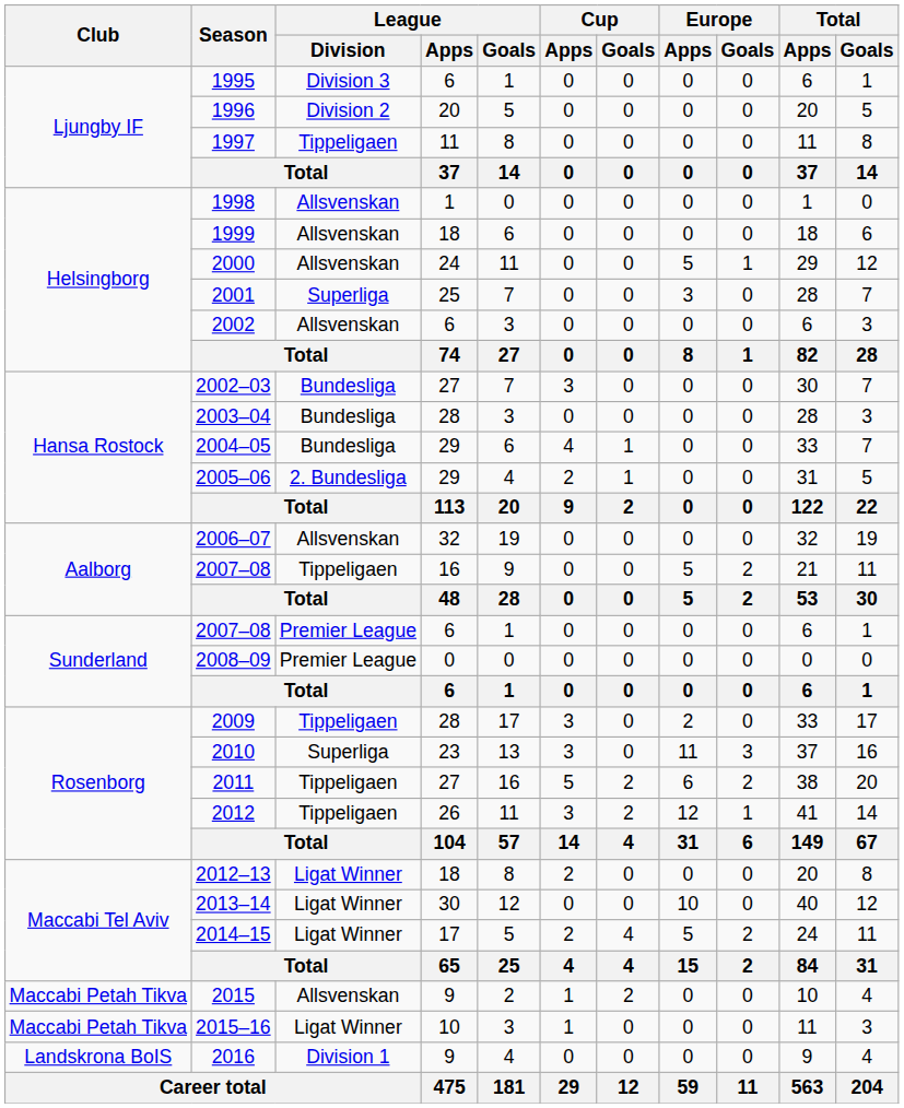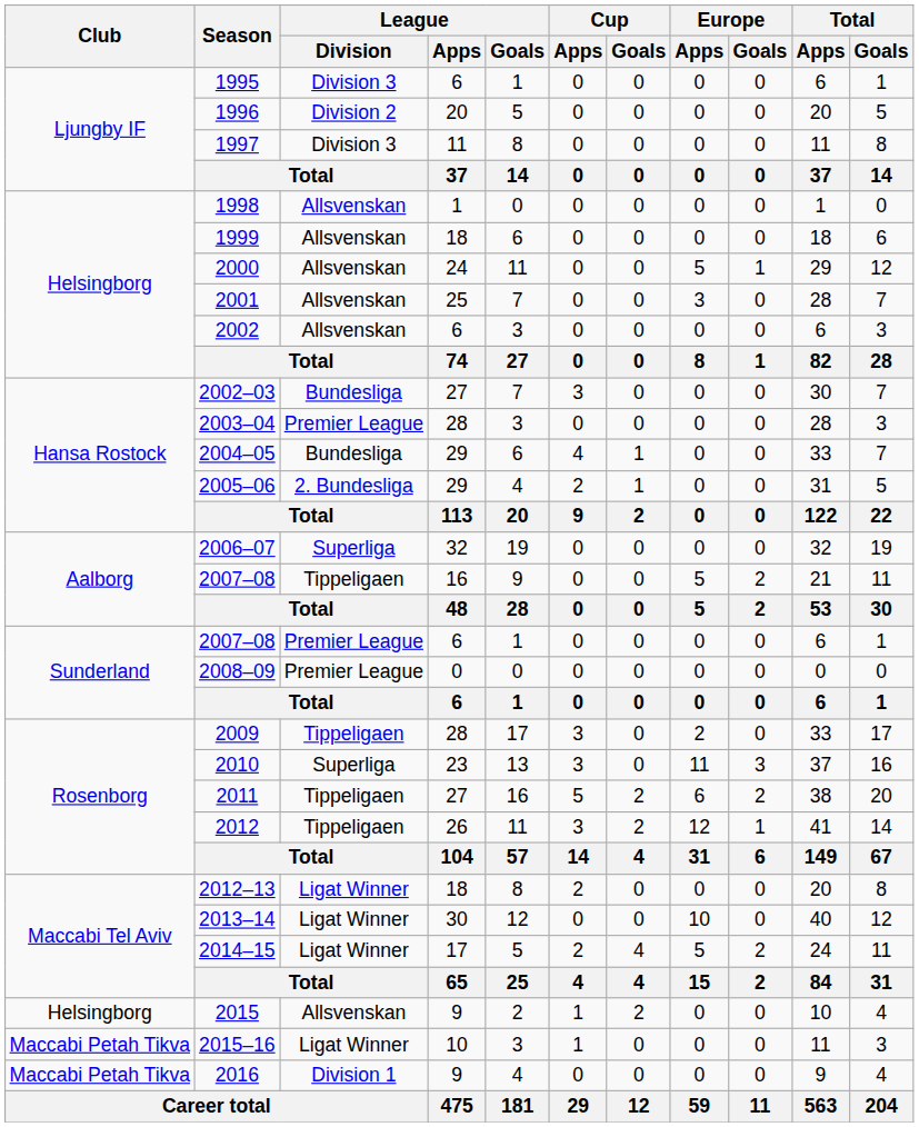 <table class="wikitable" style="text-align:center">
 <tr>
 <th rowspan="2">Club</th>
 <th rowspan="2">Season</th>
 <th colspan="3">League</th>
 <th colspan="2">Cup</th>
 <th colspan="2">Europe</th>
 <th colspan="2">Total</th>
 </tr>
 <tr>
 <th>Division</th>
 <th>Apps</th>
 <th>Goals</th>
 <th>Apps</th>
 <th>Goals</th>
 <th>Apps</th>
 <th>Goals</th>
 <th>Apps</th>
 <th>Goals</th>
 </tr>
 <tr>
 <td rowspan="4"><a href='#'>Ljungby IF</a></td>
 <td><a href='#'>1995</a></td>
 <td><a href='#'>Division 3</a></td>
 <td>6</td>
 <td>1</td>
 <td>0</td>
 <td>0</td>
 <td>0</td>
 <td>0</td>
 <td>6</td>
 <td>1</td>
 </tr>
 <tr>
 <td><a href='#'>1996</a></td>
 <td><a href='#'>Division 2</a></td>
 <td>20</td>
 <td>5</td>
 <td>0</td>
 <td>0</td>
 <td>0</td>
 <td>0</td>
 <td>20</td>
 <td>5</td>
 </tr>
 <tr>
 <td><a href='#'>1997</a></td>
-<td><a href='#'>Tippeligaen</a></td>
+<td>Division 3</td>
 <td>11</td>
 <td>8</td>
 <td>0</td>
 <td>0</td>
 <td>0</td>
 <td>0</td>
 <td>11</td>
 <td>8</td>
 </tr>
 <tr>
 <th colspan="2">Total</th>
 <th>37</th>
 <th>14</th>
 <th>0</th>
 <th>0</th>
 <th>0</th>
 <th>0</th>
 <th>37</th>
 <th>14</th>
 </tr>
 <tr>
 <td rowspan="6"><a href='#'>Helsingborg</a></td>
 <td><a href='#'>1998</a></td>
 <td><a href='#'>Allsvenskan</a></td>
 <td>1</td>
 <td>0</td>
 <td>0</td>
 <td>0</td>
 <td>0</td>
 <td>0</td>
 <td>1</td>
 <td>0</td>
 </tr>
 <tr>
 <td><a href='#'>1999</a></td>
 <td>Allsvenskan</td>
 <td>18</td>
 <td>6</td>
 <td>0</td>
 <td>0</td>
 <td>0</td>
 <td>0</td>
 <td>18</td>
 <td>6</td>
 </tr>
 <tr>
 <td><a href='#'>2000</a></td>
 <td>Allsvenskan</td>
 <td>24</td>
 <td>11</td>
 <td>0</td>
 <td>0</td>
 <td>5</td>
 <td>1</td>
 <td>29</td>
 <td>12</td>
 </tr>
 <tr>
 <td><a href='#'>2001</a></td>
-<td><a href='#'>Superliga</a></td>
+<td>Allsvenskan</td>
 <td>25</td>
 <td>7</td>
 <td>0</td>
 <td>0</td>
 <td>3</td>
 <td>0</td>
 <td>28</td>
 <td>7</td>
 </tr>
 <tr>
 <td><a href='#'>2002</a></td>
 <td>Allsvenskan</td>
 <td>6</td>
 <td>3</td>
 <td>0</td>
 <td>0</td>
 <td>0</td>
 <td>0</td>
 <td>6</td>
 <td>3</td>
 </tr>
 <tr>
 <th colspan="2">Total</th>
 <th>74</th>
 <th>27</th>
 <th>0</th>
 <th>0</th>
 <th>8</th>
 <th>1</th>
 <th>82</th>
 <th>28</th>
 </tr>
 <tr>
 <td rowspan="5"><a href='#'>Hansa Rostock</a></td>
 <td><a href='#'>2002–03</a></td>
 <td><a href='#'>Bundesliga</a></td>
 <td>27</td>
 <td>7</td>
 <td>3</td>
 <td>0</td>
 <td>0</td>
 <td>0</td>
 <td>30</td>
 <td>7</td>
 </tr>
 <tr>
 <td><a href='#'>2003–04</a></td>
-<td>Bundesliga</td>
+<td><a href='#'>Premier League</a></td>
 <td>28</td>
 <td>3</td>
 <td>0</td>
 <td>0</td>
 <td>0</td>
 <td>0</td>
 <td>28</td>
 <td>3</td>
 </tr>
 <tr>
 <td><a href='#'>2004–05</a></td>
 <td>Bundesliga</td>
 <td>29</td>
 <td>6</td>
 <td>4</td>
 <td>1</td>
 <td>0</td>
 <td>0</td>
 <td>33</td>
 <td>7</td>
 </tr>
 <tr>
 <td><a href='#'>2005–06</a></td>
 <td><a href='#'>2.&nbsp;Bundesliga</a></td>
 <td>29</td>
 <td>4</td>
 <td>2</td>
 <td>1</td>
 <td>0</td>
 <td>0</td>
 <td>31</td>
 <td>5</td>
 </tr>
 <tr>
 <th colspan="2">Total</th>
 <th>113</th>
 <th>20</th>
 <th>9</th>
 <th>2</th>
 <th>0</th>
 <th>0</th>
 <th>122</th>
 <th>22</th>
 </tr>
 <tr>
 <td rowspan="3"><a href='#'>Aalborg</a></td>
 <td><a href='#'>2006–07</a></td>
-<td>Allsvenskan</td>
+<td><a href='#'>Superliga</a></td>
 <td>32</td>
 <td>19</td>
 <td>0</td>
 <td>0</td>
 <td>0</td>
 <td>0</td>
 <td>32</td>
 <td>19</td>
 </tr>
 <tr>
 <td><a href='#'>2007–08</a></td>
 <td>Tippeligaen</td>
 <td>16</td>
 <td>9</td>
 <td>0</td>
 <td>0</td>
 <td>5</td>
 <td>2</td>
 <td>21</td>
 <td>11</td>
 </tr>
 <tr>
 <th colspan="2">Total</th>
 <th>48</th>
 <th>28</th>
 <th>0</th>
 <th>0</th>
 <th>5</th>
 <th>2</th>
 <th>53</th>
 <th>30</th>
 </tr>
 <tr>
 <td rowspan="3"><a href='#'>Sunderland</a></td>
 <td><a href='#'>2007–08</a></td>
 <td><a href='#'>Premier League</a></td>
 <td>6</td>
 <td>1</td>
 <td>0</td>
 <td>0</td>
 <td>0</td>
 <td>0</td>
 <td>6</td>
 <td>1</td>
 </tr>
 <tr>
 <td><a href='#'>2008–09</a></td>
 <td>Premier League</td>
 <td>0</td>
 <td>0</td>
 <td>0</td>
 <td>0</td>
 <td>0</td>
 <td>0</td>
 <td>0</td>
 <td>0</td>
 </tr>
 <tr>
 <th colspan="2">Total</th>
 <th>6</th>
 <th>1</th>
 <th>0</th>
 <th>0</th>
 <th>0</th>
 <th>0</th>
 <th>6</th>
 <th>1</th>
 </tr>
 <tr>
 <td rowspan="5"><a href='#'>Rosenborg</a></td>
 <td><a href='#'>2009</a></td>
 <td><a href='#'>Tippeligaen</a></td>
 <td>28</td>
 <td>17</td>
 <td>3</td>
 <td>0</td>
 <td>2</td>
 <td>0</td>
 <td>33</td>
 <td>17</td>
 </tr>
 <tr>
 <td Tippeligaen><a href='#'>2010</a></td>
 <td>Superliga</td>
 <td>23</td>
 <td>13</td>
 <td>3</td>
 <td>0</td>
 <td>11</td>
 <td>3</td>
 <td>37</td>
 <td>16</td>
 </tr>
 <tr>
 <td><a href='#'>2011</a></td>
 <td>Tippeligaen</td>
 <td>27</td>
 <td>16</td>
 <td>5</td>
 <td>2</td>
 <td>6</td>
 <td>2</td>
 <td>38</td>
 <td>20</td>
 </tr>
 <tr>
 <td><a href='#'>2012</a></td>
 <td>Tippeligaen</td>
 <td>26</td>
 <td>11</td>
 <td>3</td>
 <td>2</td>
 <td>12</td>
 <td>1</td>
 <td>41</td>
 <td>14</td>
 </tr>
 <tr>
 <th colspan="2">Total</th>
 <th>104</th>
 <th>57</th>
 <th>14</th>
 <th>4</th>
 <th>31</th>
 <th>6</th>
 <th>149</th>
 <th>67</th>
 </tr>
 <tr>
 <td rowspan="4"><a href='#'>Maccabi Tel Aviv</a></td>
 <td><a href='#'>2012–13</a></td>
 <td><a href='#'>Ligat Winner</a></td>
 <td>18</td>
 <td>8</td>
 <td>2</td>
 <td>0</td>
 <td>0</td>
 <td>0</td>
 <td>20</td>
 <td>8</td>
 </tr>
 <tr>
 <td><a href='#'>2013–14</a></td>
 <td>Ligat Winner</td>
 <td>30</td>
 <td>12</td>
 <td>0</td>
 <td>0</td>
 <td>10</td>
 <td>0</td>
 <td>40</td>
 <td>12</td>
 </tr>
 <tr>
 <td><a href='#'>2014–15</a></td>
 <td>Ligat Winner</td>
 <td>17</td>
 <td>5</td>
 <td>2</td>
 <td>4</td>
 <td>5</td>
 <td>2</td>
 <td>24</td>
 <td>11</td>
 </tr>
 <tr>
 <th colspan="2">Total</th>
 <th>65</th>
 <th>25</th>
 <th>4</th>
 <th>4</th>
 <th>15</th>
 <th>2</th>
 <th>84</th>
 <th>31</th>
 </tr>
 <tr>
-<td><a href='#'>Maccabi Petah Tikva</a></td>
+<td>Helsingborg</td>
 <td><a href='#'>2015</a></td>
 <td>Allsvenskan</td>
 <td>9</td>
 <td>2</td>
 <td>1</td>
 <td>2</td>
 <td>0</td>
 <td>0</td>
 <td>10</td>
 <td>4</td>
 </tr>
 <tr>
 <td><a href='#'>Maccabi Petah Tikva</a></td>
 <td><a href='#'>2015–16</a></td>
 <td>Ligat Winner</td>
 <td>10</td>
 <td>3</td>
 <td>1</td>
 <td>0</td>
 <td>0</td>
 <td>0</td>
 <td>11</td>
 <td>3</td>
 </tr>
 <tr>
-<td><a href='#'>Landskrona BoIS</a></td>
+<td><a href='#'>Maccabi Petah Tikva</a></td>
 <td><a href='#'>2016</a></td>
 <td><a href='#'>Division 1</a></td>
 <td>9</td>
 <td>4</td>
 <td>0</td>
 <td>0</td>
 <td>0</td>
 <td>0</td>
 <td>9</td>
 <td>4</td>
 </tr>
 <tr>
 <th colspan="3">Career total</th>
 <th>475</th>
 <th>181</th>
 <th>29</th>
 <th>12</th>
 <th>59</th>
 <th>11</th>
 <th>563</th>
 <th>204</th>
 </tr>
 </table>
